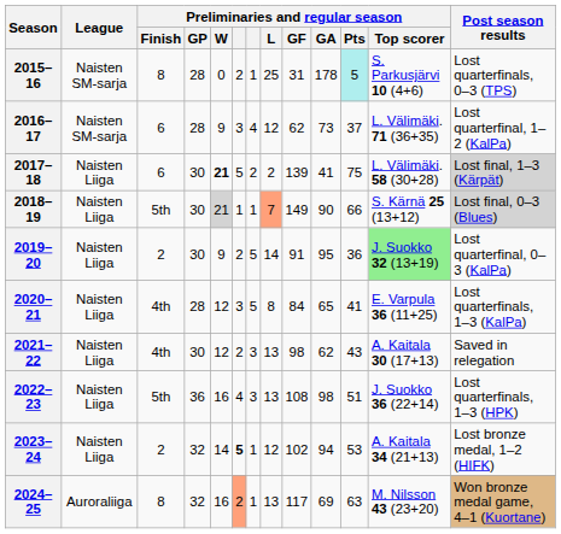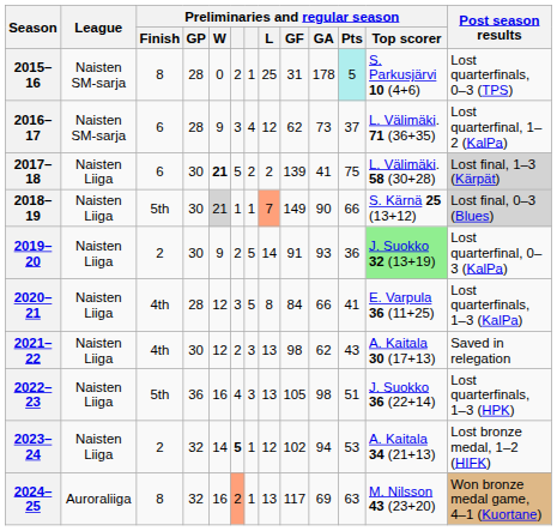 <table class="wikitable" style="text-align: center; font-size: 95%">
 <tr>
 <th rowspan="2">Season</th>
 <th rowspan="2">League</th>
 <th colspan="10">Preliminaries and <a href='#'>regular season</a></th>
 <th rowspan="2"><a href='#'>Post season</a> results</th>
 </tr>
 <tr>
 <th>Finish</th>
 <th>GP</th>
 <th>W</th>
 <th></th>
 <th></th>
 <th>L</th>
 <th>GF</th>
 <th>GA</th>
 <th>Pts</th>
 <th>Top scorer</th>
 </tr>
 <tr>
 <th>2015–16</th>
 <td>Naisten SM-sarja</td>
 <td>8</td>
 <td>28</td>
 <td>0</td>
 <td>2</td>
 <td>1</td>
 <td>25</td>
 <td>31</td>
 <td>178</td>
 <td style="background: paleturquoise;">5</td>
 <td align="left"> <a href='#'>S. Parkusjärvi</a> <strong>10</strong> (4+6)</td>
 <td align=left>Lost quarterfinals, 0–3 (<a href='#'>TPS</a>)</td>
 </tr>
 <tr>
 <th>2016–17</th>
 <td>Naisten SM-sarja</td>
 <td>6</td>
 <td>28</td>
 <td>9</td>
 <td>3</td>
 <td>4</td>
 <td>12</td>
 <td>62</td>
 <td>73</td>
 <td>37</td>
 <td align="left"> <a href='#'>L. Välimäki</a>.  <strong>71</strong> (36+35)</td>
 <td align=left>Lost quarterfinal, 1–2 (<a href='#'>KalPa</a>)</td>
 </tr>
 <tr>
 <th>2017–18</th>
 <td>Naisten Liiga</td>
 <td>6</td>
 <td>30</td>
 <td><strong>21</strong></td>
 <td>5</td>
 <td>2</td>
 <td>2</td>
 <td>139</td>
 <td>41</td>
 <td>75</td>
 <td align="left"> <a href='#'>L. Välimäki</a>.  <strong>58</strong> (30+28)</td>
 <td align=left style="background:#D3D3D3"> Lost final, 1–3 (<a href='#'>Kärpät</a>)</td>
 </tr>
 <tr>
 <th>2018–19</th>
 <td>Naisten Liiga</td>
 <td>5th</td>
 <td>30</td>
 <td style="background: lightgrey;">21</td>
 <td>1</td>
 <td>1</td>
 <td style="background: lightsalmon;">7</td>
 <td>149</td>
 <td>90</td>
 <td>66</td>
 <td align="left"> <a href='#'>S. Kärnä</a> <strong>25</strong> (13+12)</td>
 <td align=left style="background:#D3D3D3"> Lost final, 0–3 (<a href='#'>Blues</a>)</td>
 </tr>
 <tr>
 <th><a href='#'>2019–20</a></th>
 <td>Naisten Liiga</td>
 <td>2</td>
 <td>30</td>
 <td>9</td>
 <td>2</td>
 <td>5</td>
 <td>14</td>
 <td>91</td>
-<td>95</td>
+<td>93</td>
 <td>36</td>
 <td align="left" style="background: lightgreen;"> <a href='#'>J. Suokko</a> <strong>32</strong> (13+19)</td>
 <td align=left>Lost quarterfinal, 0–3 (<a href='#'>KalPa</a>)</td>
 </tr>
 <tr>
 <th><a href='#'>2020–21</a></th>
 <td>Naisten Liiga</td>
 <td>4th</td>
 <td>28</td>
 <td>12</td>
 <td>3</td>
 <td>5</td>
 <td>8</td>
 <td>84</td>
-<td>65</td>
+<td>66</td>
 <td>41</td>
 <td align="left"> <a href='#'>E. Varpula</a> <strong>36</strong> (11+25)</td>
 <td align=left>Lost quarterfinals, 1–3 (<a href='#'>KalPa</a>)</td>
 </tr>
 <tr>
 <th><a href='#'>2021–22</a></th>
 <td>Naisten Liiga</td>
 <td>4th</td>
 <td>30</td>
 <td>12</td>
 <td>2</td>
 <td>3</td>
 <td>13</td>
 <td>98</td>
 <td>62</td>
 <td>43</td>
 <td align="left"> <a href='#'>A. Kaitala</a> <strong>30</strong> (17+13)</td>
 <td align=left>Saved in relegation</td>
 </tr>
 <tr>
 <th><a href='#'>2022–23</a></th>
 <td>Naisten Liiga</td>
 <td>5th</td>
 <td>36</td>
 <td>16</td>
 <td>4</td>
 <td>3</td>
 <td>13</td>
-<td>108</td>
+<td>105</td>
 <td>98</td>
 <td>51</td>
 <td align="left"> <a href='#'>J. Suokko</a> <strong>36</strong> (22+14)</td>
 <td align=left>Lost quarterfinals, 1–3 (<a href='#'>HPK</a>)</td>
 </tr>
 <tr>
 <th><a href='#'>2023–24</a></th>
 <td>Naisten Liiga</td>
 <td>2</td>
 <td>32</td>
 <td>14</td>
 <td><strong>5</strong></td>
 <td>1</td>
 <td>12</td>
 <td>102</td>
 <td>94</td>
 <td>53</td>
 <td align="left"> <a href='#'>A. Kaitala</a> <strong>34</strong> (21+13)</td>
 <td align=left>Lost bronze medal, 1–2 (<a href='#'>HIFK</a>)</td>
 </tr>
 <tr>
 <th><a href='#'>2024–25</a></th>
 <td>Auroraliiga</td>
 <td>8</td>
 <td>32</td>
 <td>16</td>
 <td style="background: lightsalmon;">2</td>
 <td>1</td>
 <td>13</td>
 <td>117</td>
 <td>69</td>
 <td>63</td>
 <td align=left> <a href='#'>M. Nilsson</a> <strong>43</strong> (23+20)</td>
 <td align=left style="background:#DEB887">Won bronze medal game, 4–1 (<a href='#'>Kuortane</a>)</td>
 </tr>
 </table>
